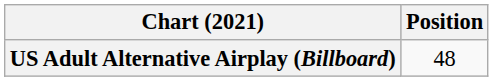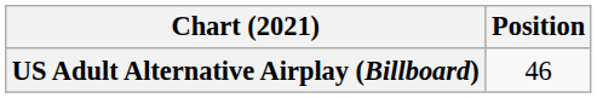 <table class="wikitable plainrowheaders" style="text-align:center">
 <tr>
 <th scope="col">Chart (2021)</th>
 <th scope="col">Position</th>
 </tr>
 <tr>
 <th scope="row">US Adult Alternative Airplay (<em>Billboard</em>)</th>
-<td>48</td>
+<td>46</td>
 </tr>
 </table>
